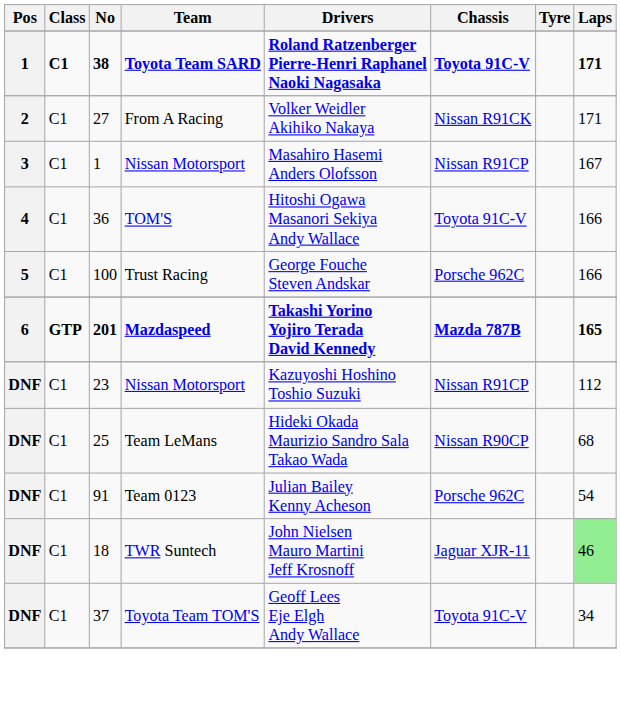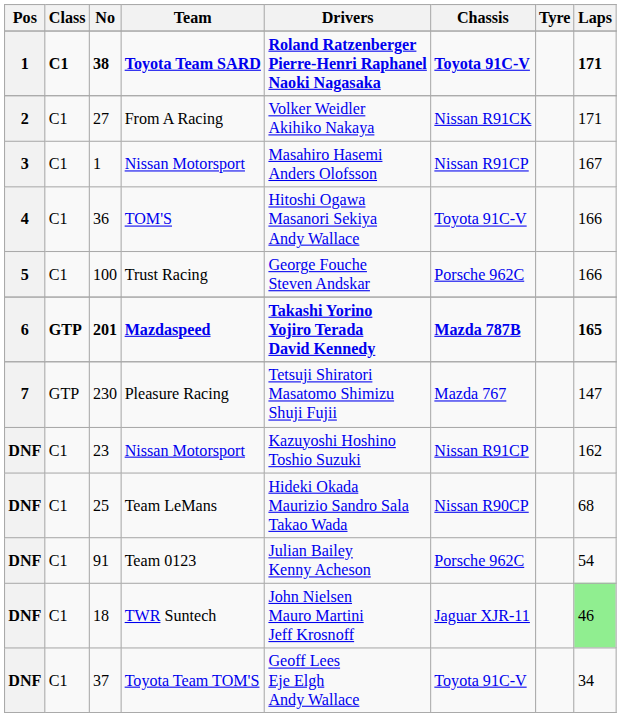 <table class="wikitable" style="font-size: 95%;">
 <tr>
 <th>Pos</th>
 <th>Class</th>
 <th>No</th>
 <th>Team</th>
 <th>Drivers</th>
 <th>Chassis</th>
 <th>Tyre</th>
 <th>Laps</th>
 </tr>
 <tr>
 </tr>
 <tr style="font-weight:bold">
 <th>1</th>
 <td>C1</td>
 <td>38</td>
 <td><a href='#'>Toyota Team SARD</a></td>
 <td> <a href='#'>Roland Ratzenberger</a><br> <a href='#'>Pierre-Henri Raphanel</a><br> <a href='#'>Naoki Nagasaka</a></td>
 <td><a href='#'>Toyota 91C-V</a></td>
 <td></td>
 <td>171</td>
 </tr>
 <tr style="font-weight:bold">
 </tr>
 <tr>
 <th>2</th>
 <td>C1</td>
 <td>27</td>
 <td>From A Racing</td>
 <td> <a href='#'>Volker Weidler</a><br> <a href='#'>Akihiko Nakaya</a></td>
 <td><a href='#'>Nissan R91CK</a></td>
 <td></td>
 <td>171</td>
 </tr>
 <tr>
 <th>3</th>
 <td>C1</td>
 <td>1</td>
 <td><a href='#'>Nissan Motorsport</a></td>
 <td> <a href='#'>Masahiro Hasemi</a><br> <a href='#'>Anders Olofsson</a></td>
 <td><a href='#'>Nissan R91CP</a></td>
 <td></td>
 <td>167</td>
 </tr>
 <tr>
 <th>4</th>
 <td>C1</td>
 <td>36</td>
 <td><a href='#'>TOM'S</a></td>
 <td> <a href='#'>Hitoshi Ogawa</a><br> <a href='#'>Masanori Sekiya</a><br> <a href='#'>Andy Wallace</a></td>
 <td><a href='#'>Toyota 91C-V</a></td>
 <td></td>
 <td>166</td>
 </tr>
 <tr>
 <th>5</th>
 <td>C1</td>
 <td>100</td>
 <td>Trust Racing</td>
 <td> <a href='#'>George Fouche</a><br> <a href='#'>Steven Andskar</a></td>
 <td><a href='#'>Porsche 962C</a></td>
 <td></td>
 <td>166</td>
 </tr>
 <tr>
 </tr>
 <tr style="font-weight:bold">
 <th>6</th>
 <td>GTP</td>
 <td>201</td>
 <td><a href='#'>Mazdaspeed</a></td>
 <td> <a href='#'>Takashi Yorino</a><br> <a href='#'>Yojiro Terada</a><br> <a href='#'>David Kennedy</a></td>
 <td><a href='#'>Mazda 787B</a></td>
 <td></td>
 <td>165</td>
 </tr>
 <tr style="font-weight:bold">
 </tr>
 <tr>
+<th>7</th>
+<td>GTP</td>
+<td>230</td>
+<td>Pleasure Racing</td>
+<td> <a href='#'>Tetsuji Shiratori</a><br> <a href='#'>Masatomo Shimizu</a><br> <a href='#'>Shuji Fujii</a></td>
+<td><a href='#'>Mazda 767</a></td>
+<td></td>
+<td>147</td>
+</tr>
+<tr>
 <th>DNF</th>
 <td>C1</td>
 <td>23</td>
 <td><a href='#'>Nissan Motorsport</a></td>
 <td> <a href='#'>Kazuyoshi Hoshino</a><br> <a href='#'>Toshio Suzuki</a></td>
 <td><a href='#'>Nissan R91CP</a></td>
 <td></td>
-<td>112</td>
+<td>162</td>
 </tr>
 <tr>
 <th>DNF</th>
 <td>C1</td>
 <td>25</td>
 <td>Team LeMans</td>
 <td> <a href='#'>Hideki Okada</a><br> <a href='#'>Maurizio Sandro Sala</a><br> <a href='#'>Takao Wada</a></td>
 <td><a href='#'>Nissan R90CP</a></td>
 <td></td>
 <td>68</td>
 </tr>
 <tr>
 <th>DNF</th>
 <td>C1</td>
 <td>91</td>
 <td>Team 0123</td>
 <td> <a href='#'>Julian Bailey</a><br> <a href='#'>Kenny Acheson</a></td>
 <td><a href='#'>Porsche 962C</a></td>
 <td></td>
 <td>54</td>
 </tr>
 <tr>
 <th>DNF</th>
 <td>C1</td>
 <td>18</td>
 <td><a href='#'>TWR</a> Suntech</td>
 <td> <a href='#'>John Nielsen</a><br> <a href='#'>Mauro Martini</a><br> <a href='#'>Jeff Krosnoff</a></td>
 <td><a href='#'>Jaguar XJR-11</a></td>
 <td></td>
 <td style="background: lightgreen;">46</td>
 </tr>
 <tr>
 <th>DNF</th>
 <td>C1</td>
 <td>37</td>
 <td><a href='#'>Toyota Team TOM'S</a></td>
 <td> <a href='#'>Geoff Lees</a><br> <a href='#'>Eje Elgh</a><br> <a href='#'>Andy Wallace</a></td>
 <td><a href='#'>Toyota 91C-V</a></td>
 <td></td>
 <td>34</td>
 </tr>
 <tr>
 </tr>
 </table>
